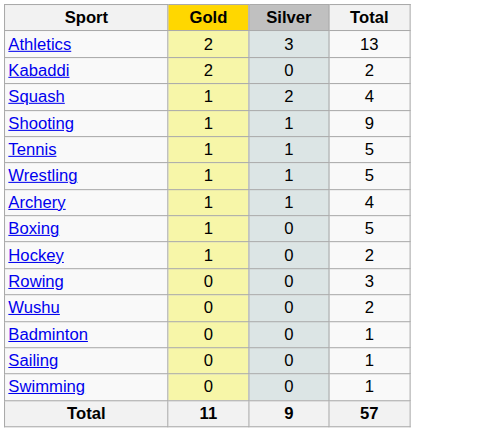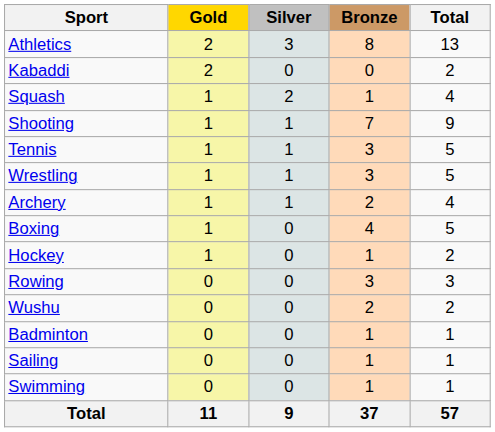 <table class="wikitable sortable" style="text-align:center;">
 <tr>
 <th width=150>Sport</th>
 <td bgcolor=gold width=70><strong>Gold</strong></td>
 <td bgcolor=silver width=70><strong>Silver</strong></td>
+<td bgcolor=#cc9966 width=70><strong>Bronze</strong></td>
 <th width=70>Total</th>
 </tr>
 <tr>
 <td align=left> <a href='#'>Athletics</a></td>
 <td bgcolor=#f7f6a8>2</td>
 <td bgcolor=#dce5e5>3</td>
+<td bgcolor=#ffdab9>8</td>
 <td>13</td>
 </tr>
 <tr>
 <td align=left> <a href='#'>Kabaddi</a></td>
 <td bgcolor=#f7f6a8>2</td>
 <td bgcolor=#dce5e5>0</td>
+<td bgcolor=#ffdab9>0</td>
 <td>2</td>
 </tr>
 <tr>
 <td align=left> <a href='#'>Squash</a></td>
 <td bgcolor=#f7f6a8>1</td>
 <td bgcolor=#dce5e5>2</td>
+<td bgcolor=#ffdab9>1</td>
 <td>4</td>
 </tr>
 <tr>
 <td align=left> <a href='#'>Shooting</a></td>
 <td bgcolor=#f7f6a8>1</td>
 <td bgcolor=#dce5e5>1</td>
+<td bgcolor=#ffdab9>7</td>
 <td>9</td>
 </tr>
 <tr>
 <td align=left> <a href='#'>Tennis</a></td>
 <td bgcolor=#f7f6a8>1</td>
 <td bgcolor=#dce5e5>1</td>
+<td bgcolor=#ffdab9>3</td>
 <td>5</td>
 </tr>
 <tr>
 <td align=left> <a href='#'>Wrestling</a></td>
 <td bgcolor=#f7f6a8>1</td>
 <td bgcolor=#dce5e5>1</td>
+<td bgcolor=#ffdab9>3</td>
 <td>5</td>
 </tr>
 <tr>
 <td align=left> <a href='#'>Archery</a></td>
 <td bgcolor=#f7f6a8>1</td>
 <td bgcolor=#dce5e5>1</td>
+<td bgcolor=#ffdab9>2</td>
 <td>4</td>
 </tr>
 <tr>
 <td align=left> <a href='#'>Boxing</a></td>
 <td bgcolor=#f7f6a8>1</td>
 <td bgcolor=#dce5e5>0</td>
+<td bgcolor=#ffdab9>4</td>
 <td>5</td>
 </tr>
 <tr>
 <td align=left> <a href='#'>Hockey</a></td>
 <td bgcolor=#f7f6a8>1</td>
 <td bgcolor=#dce5e5>0</td>
+<td bgcolor=#ffdab9>1</td>
 <td>2</td>
 </tr>
 <tr>
 <td align=left> <a href='#'>Rowing</a></td>
 <td bgcolor=#f7f6a8>0</td>
 <td bgcolor=#dce5e5>0</td>
+<td bgcolor=#ffdab9>3</td>
 <td>3</td>
 </tr>
 <tr>
 <td align=left> <a href='#'>Wushu</a></td>
 <td bgcolor=#f7f6a8>0</td>
 <td bgcolor=#dce5e5>0</td>
+<td bgcolor=#ffdab9>2</td>
 <td>2</td>
 </tr>
 <tr>
 <td align=left> <a href='#'>Badminton</a></td>
 <td bgcolor=#f7f6a8>0</td>
 <td bgcolor=#dce5e5>0</td>
+<td bgcolor=#ffdab9>1</td>
 <td>1</td>
 </tr>
 <tr>
 <td align=left> <a href='#'>Sailing</a></td>
 <td bgcolor=#f7f6a8>0</td>
 <td bgcolor=#dce5e5>0</td>
+<td bgcolor=#ffdab9>1</td>
 <td>1</td>
 </tr>
 <tr>
 <td align=left> <a href='#'>Swimming</a></td>
 <td bgcolor=#f7f6a8>0</td>
 <td bgcolor=#dce5e5>0</td>
+<td bgcolor=#ffdab9>1</td>
 <td>1</td>
 </tr>
 <tr>
 <th>Total</th>
 <th bgcolor=#f7f6a8>11</th>
 <th bgcolor=#dce5e5>9</th>
+<th bgcolor=#ffdab9>37</th>
 <th>57</th>
 </tr>
 </table>
